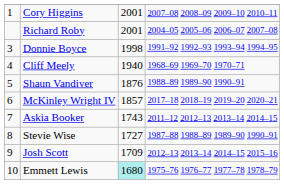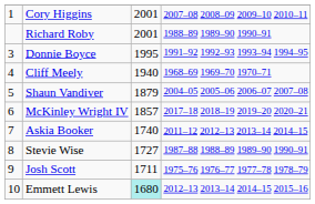 <table class="wikitable">
 <tr>
 </tr>
 <tr>
 <td>1</td>
 <td><a href='#'>Cory Higgins</a></td>
 <td>2001</td>
 <td style="font-size:80%;"><a href='#'>2007–08</a> <a href='#'>2008–09</a> <a href='#'>2009–10</a> <a href='#'>2010–11</a></td>
 </tr>
 <tr>
 <td></td>
 <td><a href='#'>Richard Roby</a></td>
 <td>2001</td>
-<td style="font-size:80%;"><a href='#'>2004–05</a> <a href='#'>2005–06</a> <a href='#'>2006–07</a> <a href='#'>2007–08</a></td>
+<td style="font-size:80%;"><a href='#'>1988–89</a> <a href='#'>1989–90</a> <a href='#'>1990–91</a></td>
 </tr>
 <tr>
 <td>3</td>
 <td><a href='#'>Donnie Boyce</a></td>
-<td>1998</td>
+<td>1995</td>
 <td style="font-size:80%;"><a href='#'>1991–92</a> <a href='#'>1992–93</a> <a href='#'>1993–94</a> <a href='#'>1994–95</a></td>
 </tr>
 <tr>
 <td>4</td>
 <td><a href='#'>Cliff Meely</a></td>
 <td>1940</td>
 <td style="font-size:80%;"><a href='#'>1968–69</a> <a href='#'>1969–70</a> <a href='#'>1970–71</a></td>
 </tr>
 <tr>
 <td>5</td>
 <td><a href='#'>Shaun Vandiver</a></td>
-<td>1876</td>
-<td style="font-size:80%;"><a href='#'>1988–89</a> <a href='#'>1989–90</a> <a href='#'>1990–91</a></td>
+<td>1879</td>
+<td style="font-size:80%;"><a href='#'>2004–05</a> <a href='#'>2005–06</a> <a href='#'>2006–07</a> <a href='#'>2007–08</a></td>
 </tr>
 <tr>
 <td>6</td>
 <td><a href='#'>McKinley Wright IV</a></td>
 <td>1857</td>
 <td style="font-size:80%;"><a href='#'>2017–18</a> <a href='#'>2018–19</a> <a href='#'>2019–20</a> <a href='#'>2020–21</a></td>
 </tr>
 <tr>
 <td>7</td>
 <td><a href='#'>Askia Booker</a></td>
-<td>1743</td>
+<td>1740</td>
 <td style="font-size:80%;"><a href='#'>2011–12</a> <a href='#'>2012–13</a> <a href='#'>2013–14</a> <a href='#'>2014–15</a></td>
 </tr>
 <tr>
 <td>8</td>
 <td>Stevie Wise</td>
 <td>1727</td>
 <td style="font-size:80%;"><a href='#'>1987–88</a> <a href='#'>1988–89</a> <a href='#'>1989–90</a> <a href='#'>1990–91</a></td>
 </tr>
 <tr>
 <td>9</td>
 <td><a href='#'>Josh Scott</a></td>
-<td>1709</td>
-<td style="font-size:80%;"><a href='#'>2012–13</a> <a href='#'>2013–14</a> <a href='#'>2014–15</a> <a href='#'>2015–16</a></td>
+<td>1711</td>
+<td style="font-size:80%;"><a href='#'>1975–76</a> <a href='#'>1976–77</a> <a href='#'>1977–78</a> <a href='#'>1978–79</a></td>
 </tr>
 <tr>
 <td>10</td>
 <td>Emmett Lewis</td>
 <td style="background: paleturquoise;">1680</td>
-<td style="font-size:80%;"><a href='#'>1975–76</a> <a href='#'>1976–77</a> <a href='#'>1977–78</a> <a href='#'>1978–79</a></td>
+<td style="font-size:80%;"><a href='#'>2012–13</a> <a href='#'>2013–14</a> <a href='#'>2014–15</a> <a href='#'>2015–16</a></td>
 </tr>
 </table>
